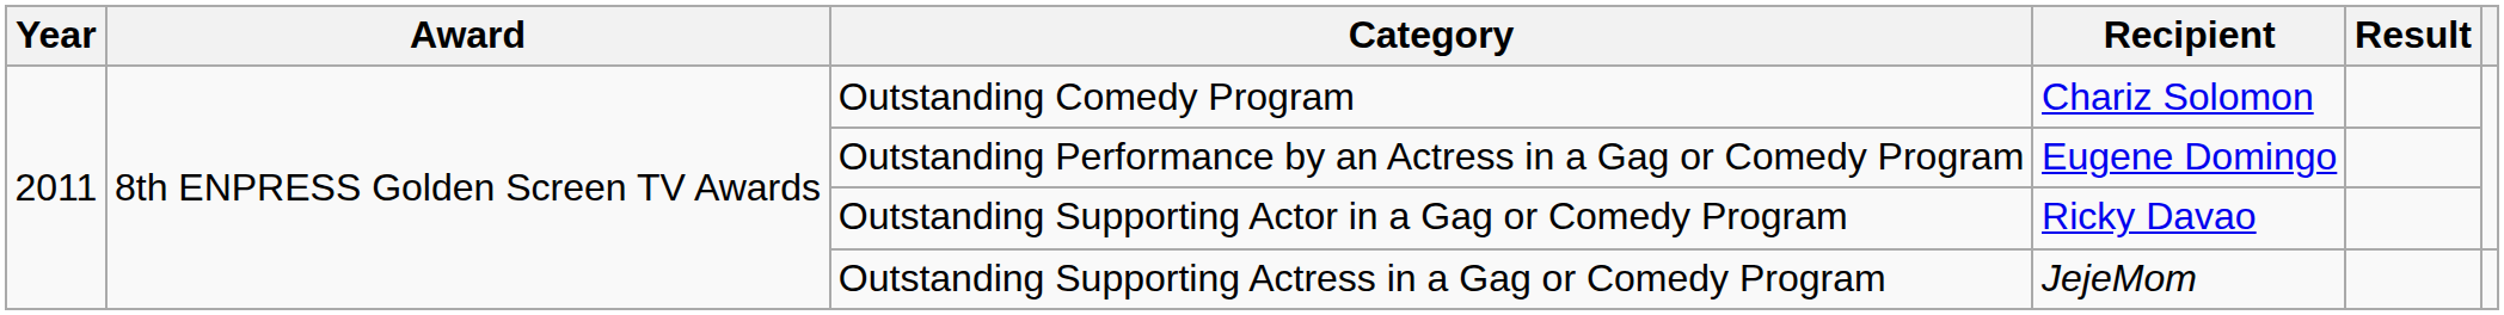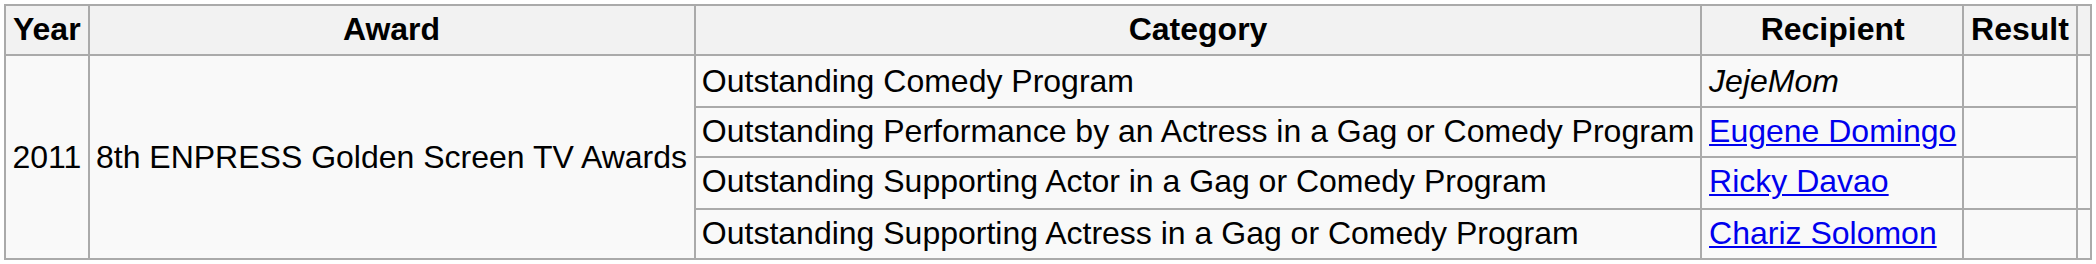 <table class="wikitable">
 <tr>
 <th>Year</th>
 <th>Award</th>
 <th>Category</th>
 <th>Recipient</th>
 <th>Result</th>
 <th></th>
 </tr>
 <tr>
 <td rowspan=4>2011</td>
 <td rowspan=4>8th ENPRESS Golden Screen TV Awards</td>
 <td>Outstanding Comedy Program</td>
-<td><a href='#'>Chariz Solomon</a></td>
+<td><em>JejeMom</em></td>
 <td></td>
 <td rowspan=3></td>
 </tr>
 <tr>
 <td>Outstanding Performance by an Actress in a Gag or Comedy Program</td>
 <td><a href='#'>Eugene Domingo</a></td>
 <td></td>
 </tr>
 <tr>
 <td>Outstanding Supporting Actor in a Gag or Comedy Program</td>
 <td><a href='#'>Ricky Davao</a></td>
 <td></td>
 </tr>
 <tr>
 <td>Outstanding Supporting Actress in a Gag or Comedy Program</td>
-<td><em>JejeMom</em></td>
+<td><a href='#'>Chariz Solomon</a></td>
 <td></td>
 <td></td>
 </tr>
 </table>
